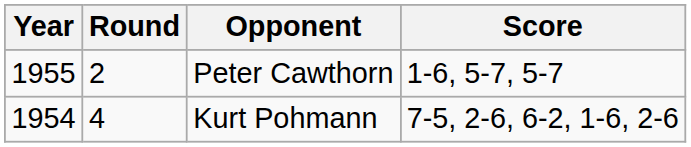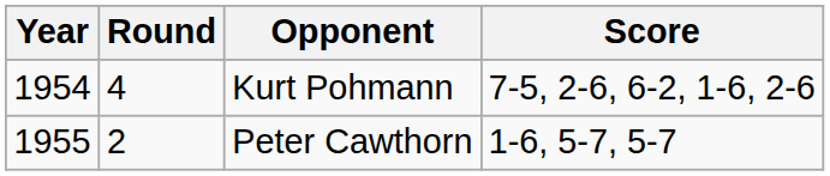 <table class="wikitable">
 <tr>
 <th>Year</th>
 <th>Round</th>
 <th>Opponent</th>
 <th>Score</th>
 </tr>
 <tr>
+<td>1954</td>
+<td>4</td>
+<td>Kurt Pohmann</td>
+<td>7-5, 2-6, 6-2, 1-6, 2-6</td>
+</tr>
+<tr>
 <td>1955</td>
 <td>2</td>
 <td>Peter Cawthorn</td>
 <td>1-6, 5-7, 5-7</td>
 </tr>
-<tr>
-<td>1954</td>
-<td>4</td>
-<td>Kurt Pohmann</td>
-<td>7-5, 2-6, 6-2, 1-6, 2-6</td>
-</tr>
 </table>
